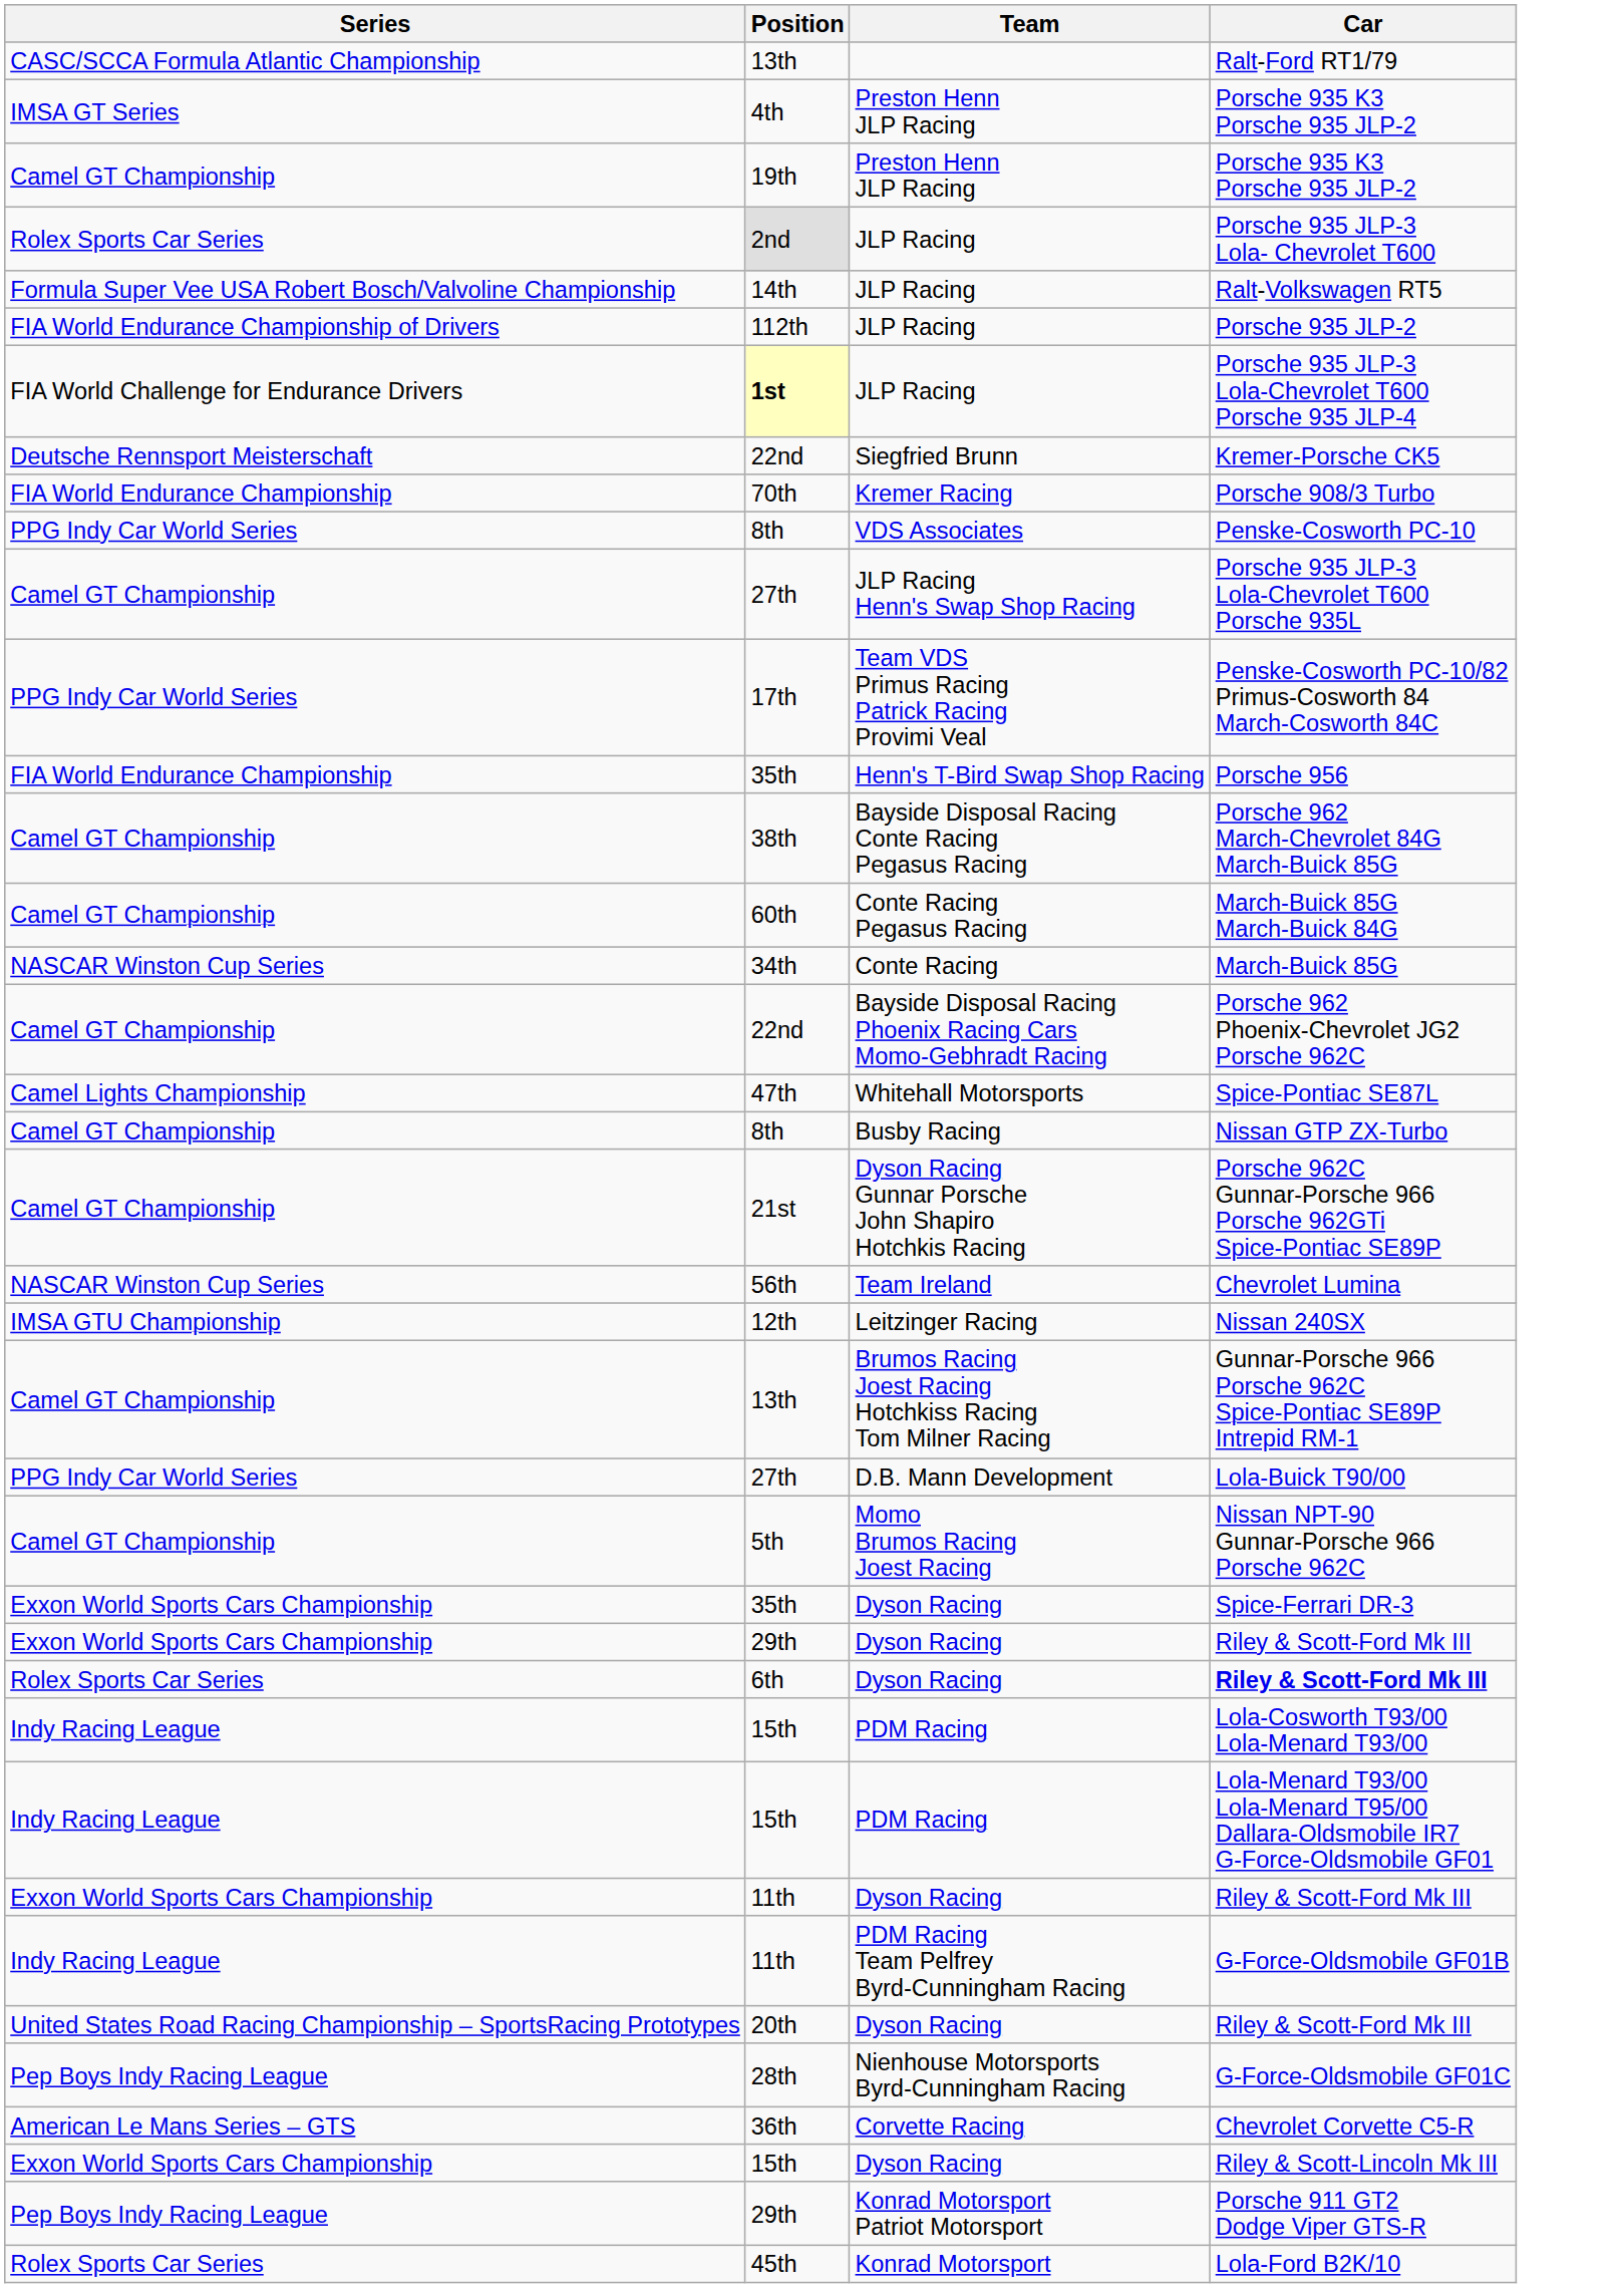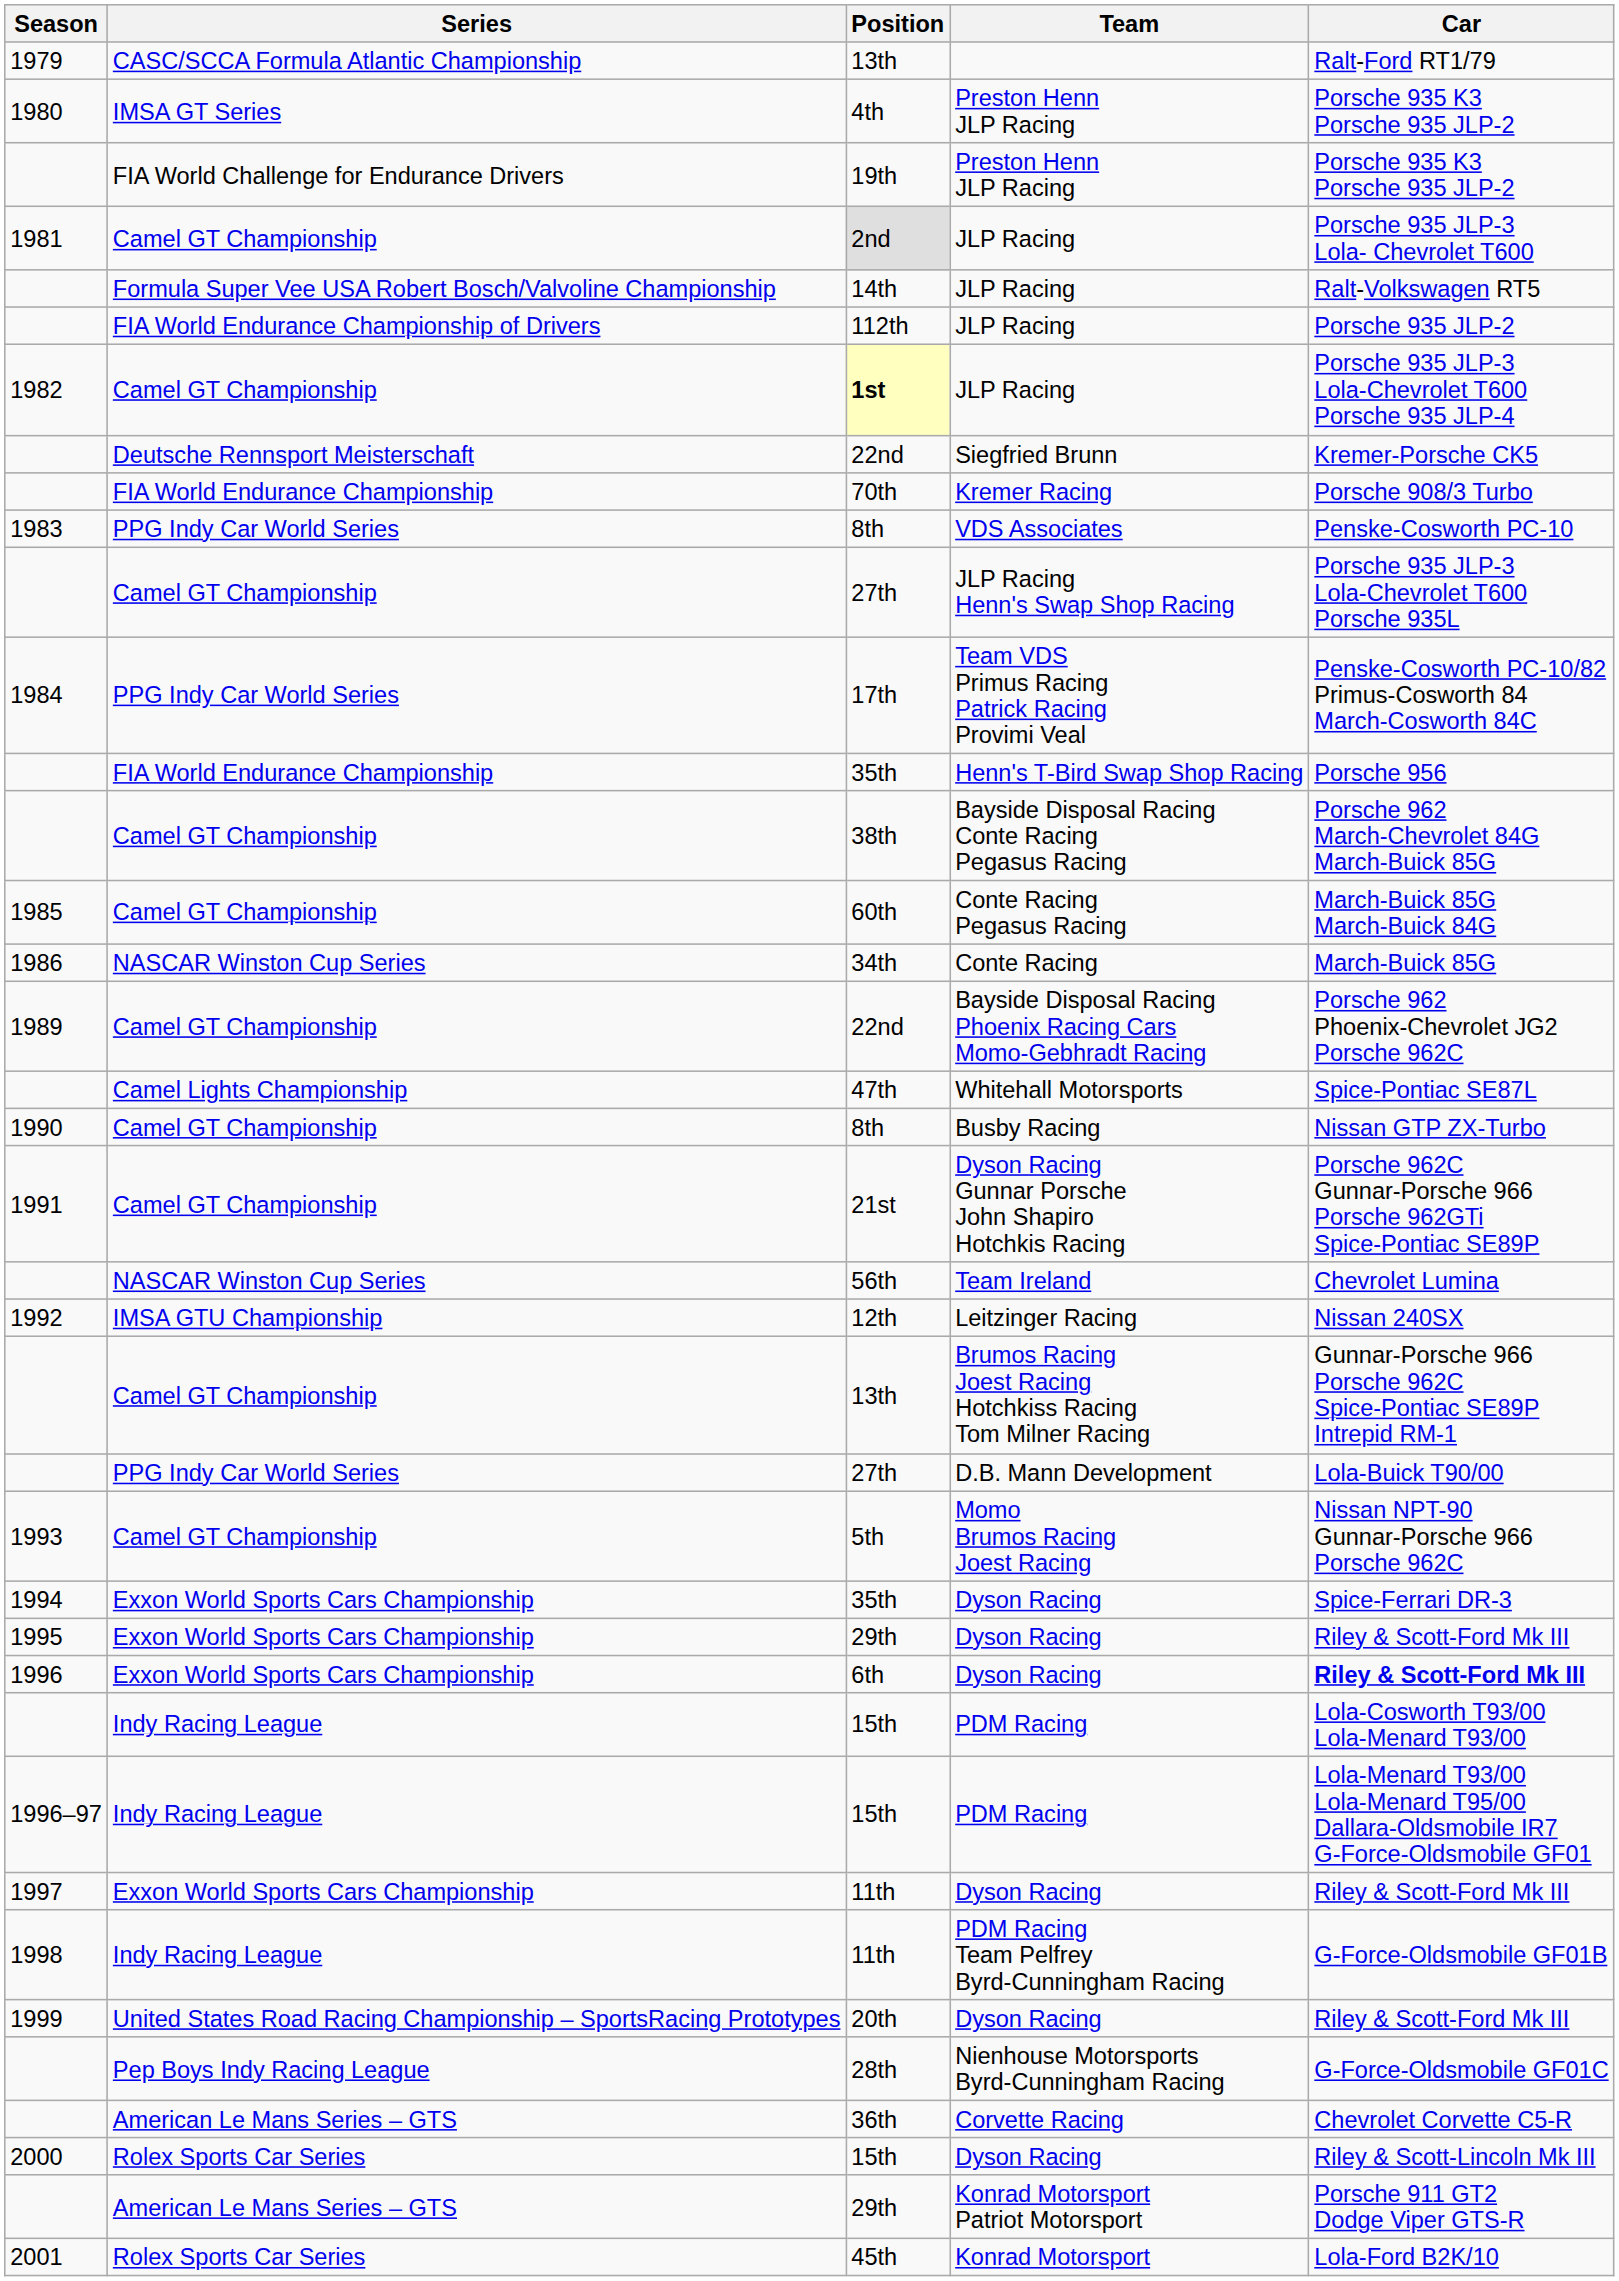 <table class="wikitable" style="font-size: 95%;">
 <tr>
+<th>Season</th>
 <th>Series</th>
 <th>Position</th>
 <th>Team</th>
 <th>Car</th>
 </tr>
 <tr>
+<td>1979</td>
 <td><a href='#'>CASC/SCCA Formula Atlantic Championship</a>  </td>
 <td>13th</td>
 <td></td>
 <td><a href='#'>Ralt</a>-<a href='#'>Ford</a> RT1/79</td>
 </tr>
 <tr>
+<td>1980</td>
 <td><a href='#'>IMSA GT Series</a>  </td>
 <td>4th</td>
 <td><a href='#'>Preston Henn</a><br>JLP Racing</td>
 <td><a href='#'>Porsche 935 K3</a><br><a href='#'>Porsche 935 JLP-2</a></td>
 </tr>
 <tr>
-<td><a href='#'>Camel GT Championship</a>  </td>
+<td></td>
+<td>FIA World Challenge for Endurance Drivers  </td>
 <td>19th</td>
 <td><a href='#'>Preston Henn</a><br>JLP Racing</td>
 <td><a href='#'>Porsche 935 K3</a><br><a href='#'>Porsche 935 JLP-2</a></td>
 </tr>
 <tr>
-<td><a href='#'>Rolex Sports Car Series</a>  </td>
+<td>1981</td>
+<td><a href='#'>Camel GT Championship</a></td>
 <td style="background:#dfdfdf;">2nd</td>
 <td>JLP Racing</td>
 <td><a href='#'>Porsche 935 JLP-3</a><br><a href='#'>Lola- Chevrolet T600</a></td>
 </tr>
 <tr>
+<td></td>
 <td><a href='#'>Formula Super Vee USA Robert Bosch/Valvoline Championship</a>  </td>
 <td>14th</td>
 <td>JLP Racing</td>
 <td><a href='#'>Ralt</a>-<a href='#'>Volkswagen</a> RT5</td>
 </tr>
 <tr>
+<td></td>
 <td><a href='#'>FIA World Endurance Championship of Drivers</a>  </td>
 <td>112th</td>
 <td>JLP Racing</td>
 <td><a href='#'>Porsche 935 JLP-2</a></td>
 </tr>
 <tr>
-<td>FIA World Challenge for Endurance Drivers  </td>
+<td>1982</td>
+<td><a href='#'>Camel GT Championship</a>  </td>
 <td style="background:#ffffbf;"><strong>1st</strong></td>
 <td>JLP Racing</td>
 <td><a href='#'>Porsche 935 JLP-3</a><br><a href='#'>Lola-Chevrolet T600</a><br><a href='#'>Porsche 935 JLP-4</a></td>
 </tr>
 <tr>
+<td></td>
 <td><a href='#'>Deutsche Rennsport Meisterschaft</a>  </td>
 <td>22nd</td>
 <td>Siegfried Brunn</td>
 <td><a href='#'>Kremer-Porsche CK5</a></td>
 </tr>
 <tr>
+<td></td>
 <td><a href='#'>FIA World Endurance Championship</a>  </td>
 <td>70th</td>
 <td><a href='#'>Kremer Racing</a></td>
 <td><a href='#'>Porsche 908/3 Turbo</a></td>
 </tr>
 <tr>
+<td>1983</td>
 <td><a href='#'>PPG Indy Car World Series</a>  </td>
 <td>8th</td>
 <td><a href='#'>VDS Associates</a></td>
 <td><a href='#'>Penske-Cosworth PC-10</a></td>
 </tr>
 <tr>
+<td></td>
 <td><a href='#'>Camel GT Championship</a>  </td>
 <td>27th</td>
 <td>JLP Racing<br><a href='#'>Henn's Swap Shop Racing</a></td>
 <td><a href='#'>Porsche 935 JLP-3</a><br><a href='#'>Lola-Chevrolet T600</a><br><a href='#'>Porsche 935L</a></td>
 </tr>
 <tr>
+<td>1984</td>
 <td><a href='#'>PPG Indy Car World Series</a>  </td>
 <td>17th</td>
 <td><a href='#'>Team VDS</a><br>Primus Racing<br><a href='#'>Patrick Racing</a><br>Provimi Veal</td>
 <td><a href='#'>Penske-Cosworth PC-10/82</a><br>Primus-Cosworth 84<br><a href='#'>March-Cosworth 84C</a></td>
 </tr>
 <tr>
+<td></td>
 <td><a href='#'>FIA World Endurance Championship</a>  </td>
 <td>35th</td>
 <td><a href='#'>Henn's T-Bird Swap Shop Racing</a></td>
 <td><a href='#'>Porsche 956</a></td>
 </tr>
 <tr>
+<td></td>
 <td><a href='#'>Camel GT Championship</a>  </td>
 <td>38th</td>
 <td>Bayside Disposal Racing<br>Conte Racing<br>Pegasus Racing</td>
 <td><a href='#'>Porsche 962</a><br><a href='#'>March-Chevrolet 84G</a><br><a href='#'>March-Buick 85G</a></td>
 </tr>
 <tr>
+<td>1985</td>
 <td><a href='#'>Camel GT Championship</a></td>
 <td>60th</td>
 <td>Conte Racing<br>Pegasus Racing</td>
 <td><a href='#'>March-Buick 85G</a><br><a href='#'>March-Buick 84G</a></td>
 </tr>
 <tr>
+<td>1986</td>
 <td><a href='#'>NASCAR Winston Cup Series</a>  </td>
 <td>34th</td>
 <td>Conte Racing</td>
 <td><a href='#'>March-Buick 85G</a></td>
 </tr>
 <tr>
+<td>1989</td>
 <td><a href='#'>Camel GT Championship</a>  </td>
 <td>22nd</td>
 <td>Bayside Disposal Racing<br><a href='#'>Phoenix Racing Cars</a><br><a href='#'>Momo-Gebhradt Racing</a></td>
 <td><a href='#'>Porsche 962</a><br>Phoenix-Chevrolet JG2<br><a href='#'>Porsche 962C</a></td>
 </tr>
 <tr>
+<td></td>
 <td><a href='#'>Camel Lights Championship</a>  </td>
 <td>47th</td>
 <td>Whitehall Motorsports</td>
 <td><a href='#'>Spice-Pontiac SE87L</a></td>
 </tr>
 <tr>
+<td>1990</td>
 <td><a href='#'>Camel GT Championship</a>  </td>
 <td>8th</td>
 <td>Busby Racing</td>
 <td><a href='#'>Nissan GTP ZX-Turbo</a></td>
 </tr>
 <tr>
+<td>1991</td>
 <td><a href='#'>Camel GT Championship</a>  </td>
 <td>21st</td>
 <td><a href='#'>Dyson Racing</a><br>Gunnar Porsche<br>John Shapiro<br>Hotchkis Racing</td>
 <td><a href='#'>Porsche 962C</a><br>Gunnar-Porsche 966<br><a href='#'>Porsche 962GTi</a><br><a href='#'>Spice-Pontiac SE89P</a></td>
 </tr>
 <tr>
+<td></td>
 <td><a href='#'>NASCAR Winston Cup Series</a>  </td>
 <td>56th</td>
 <td><a href='#'>Team Ireland</a></td>
 <td><a href='#'>Chevrolet Lumina</a></td>
 </tr>
 <tr>
+<td>1992</td>
 <td><a href='#'>IMSA GTU Championship</a>  </td>
 <td>12th</td>
 <td>Leitzinger Racing</td>
 <td><a href='#'>Nissan 240SX</a></td>
 </tr>
 <tr>
+<td></td>
 <td><a href='#'>Camel GT Championship</a>  </td>
 <td>13th</td>
 <td><a href='#'>Brumos Racing</a><br><a href='#'>Joest Racing</a><br>Hotchkiss Racing<br>Tom Milner Racing</td>
 <td>Gunnar-Porsche 966<br><a href='#'>Porsche 962C</a><br><a href='#'>Spice-Pontiac SE89P</a><br><a href='#'>Intrepid RM-1</a></td>
 </tr>
 <tr>
+<td></td>
 <td><a href='#'>PPG Indy Car World Series</a>  </td>
 <td>27th</td>
 <td>D.B. Mann Development</td>
 <td><a href='#'>Lola-Buick T90/00</a></td>
 </tr>
 <tr>
+<td>1993</td>
 <td><a href='#'>Camel GT Championship</a>  </td>
 <td>5th</td>
 <td><a href='#'>Momo</a><br><a href='#'>Brumos Racing</a><br><a href='#'>Joest Racing</a></td>
 <td><a href='#'>Nissan NPT-90</a><br>Gunnar-Porsche 966<br><a href='#'>Porsche 962C</a></td>
 </tr>
 <tr>
+<td>1994</td>
 <td><a href='#'>Exxon World Sports Cars Championship</a>  </td>
 <td>35th</td>
 <td><a href='#'>Dyson Racing</a></td>
 <td><a href='#'>Spice-Ferrari DR-3</a></td>
 </tr>
 <tr>
+<td>1995</td>
 <td><a href='#'>Exxon World Sports Cars Championship</a>  </td>
 <td>29th</td>
 <td><a href='#'>Dyson Racing</a></td>
 <td><a href='#'>Riley & Scott-Ford Mk III</a></td>
 </tr>
 <tr>
-<td><a href='#'>Rolex Sports Car Series</a>  </td>
+<td>1996</td>
+<td><a href='#'>Exxon World Sports Cars Championship</a>  </td>
 <td>6th</td>
 <td><a href='#'>Dyson Racing</a></td>
 <td><strong><a href='#'>Riley & Scott-Ford Mk III</a></strong></td>
 </tr>
 <tr>
+<td></td>
 <td><a href='#'>Indy Racing League</a>  </td>
 <td>15th</td>
 <td><a href='#'>PDM Racing</a></td>
 <td><a href='#'>Lola-Cosworth T93/00</a><br><a href='#'>Lola-Menard T93/00</a></td>
 </tr>
 <tr>
+<td>1996–97</td>
 <td><a href='#'>Indy Racing League</a>  </td>
 <td>15th</td>
 <td><a href='#'>PDM Racing</a></td>
 <td><a href='#'>Lola-Menard T93/00</a><br><a href='#'>Lola-Menard T95/00</a><br><a href='#'>Dallara-Oldsmobile IR7</a><br><a href='#'>G-Force-Oldsmobile GF01</a></td>
 </tr>
 <tr>
+<td>1997</td>
 <td><a href='#'>Exxon World Sports Cars Championship</a>  </td>
 <td>11th</td>
 <td><a href='#'>Dyson Racing</a></td>
 <td><a href='#'>Riley & Scott-Ford Mk III</a></td>
 </tr>
 <tr>
+<td>1998</td>
 <td><a href='#'>Indy Racing League</a>  </td>
 <td>11th</td>
 <td><a href='#'>PDM Racing</a><br>Team Pelfrey<br>Byrd-Cunningham Racing</td>
 <td><a href='#'>G-Force-Oldsmobile GF01B</a></td>
 </tr>
 <tr>
+<td>1999</td>
 <td><a href='#'>United States Road Racing Championship – SportsRacing Prototypes</a></td>
 <td>20th</td>
 <td><a href='#'>Dyson Racing</a></td>
 <td><a href='#'>Riley & Scott-Ford Mk III</a></td>
 </tr>
 <tr>
+<td></td>
 <td><a href='#'>Pep Boys Indy Racing League</a>  </td>
 <td>28th</td>
 <td>Nienhouse Motorsports<br>Byrd-Cunningham Racing</td>
 <td><a href='#'>G-Force-Oldsmobile GF01C</a></td>
 </tr>
 <tr>
+<td></td>
 <td><a href='#'>American Le Mans Series – GTS</a></td>
 <td>36th</td>
 <td><a href='#'>Corvette Racing</a></td>
 <td><a href='#'>Chevrolet Corvette C5-R</a></td>
 </tr>
 <tr>
-<td><a href='#'>Exxon World Sports Cars Championship</a>  </td>
+<td>2000</td>
+<td><a href='#'>Rolex Sports Car Series</a>  </td>
 <td>15th</td>
 <td><a href='#'>Dyson Racing</a></td>
 <td><a href='#'>Riley & Scott-Lincoln Mk III</a></td>
 </tr>
 <tr>
-<td><a href='#'>Pep Boys Indy Racing League</a>  </td>
+<td></td>
+<td><a href='#'>American Le Mans Series – GTS</a></td>
 <td>29th</td>
 <td><a href='#'>Konrad Motorsport</a><br>Patriot Motorsport</td>
 <td><a href='#'>Porsche 911 GT2</a><br><a href='#'>Dodge Viper GTS-R</a></td>
 </tr>
 <tr>
+<td>2001</td>
 <td><a href='#'>Rolex Sports Car Series</a>  </td>
 <td>45th</td>
 <td><a href='#'>Konrad Motorsport</a></td>
 <td><a href='#'>Lola-Ford B2K/10</a></td>
 </tr>
 </table>
